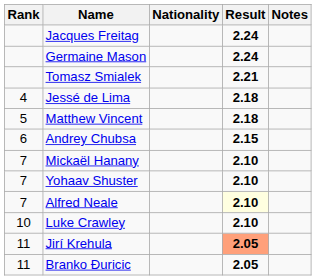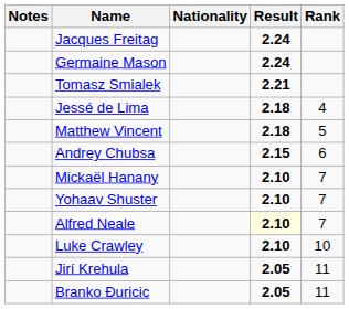 <table class="wikitable sortable" style="text-align:center">
 <tr>
-<th>Rank</th>
+<th>Notes</th>
 <th>Name</th>
 <th>Nationality</th>
 <th>Result</th>
-<th>Notes</th>
+<th>Rank</th>
 </tr>
 <tr>
 <td></td>
 <td align=left><a href='#'>Jacques Freitag</a></td>
 <td align=left></td>
 <td><strong>2.24</strong></td>
 <td></td>
 </tr>
 <tr>
 <td></td>
 <td align=left><a href='#'>Germaine Mason</a></td>
 <td align=left></td>
 <td><strong>2.24</strong></td>
 <td></td>
 </tr>
 <tr>
 <td></td>
 <td align=left><a href='#'>Tomasz Smialek</a></td>
 <td align=left></td>
 <td><strong>2.21</strong></td>
 <td></td>
 </tr>
 <tr>
-<td>4</td>
+<td></td>
 <td align=left><a href='#'>Jessé de Lima</a></td>
 <td align=left></td>
 <td><strong>2.18</strong></td>
-<td></td>
+<td>4</td>
 </tr>
 <tr>
-<td>5</td>
+<td></td>
 <td align=left><a href='#'>Matthew Vincent</a></td>
 <td align=left></td>
 <td><strong>2.18</strong></td>
-<td></td>
+<td>5</td>
 </tr>
 <tr>
-<td>6</td>
+<td></td>
 <td align=left><a href='#'>Andrey Chubsa</a></td>
 <td align=left></td>
 <td><strong>2.15</strong></td>
-<td></td>
+<td>6</td>
 </tr>
 <tr>
-<td>7</td>
+<td></td>
 <td align=left><a href='#'>Mickaël Hanany</a></td>
 <td align=left></td>
 <td><strong>2.10</strong></td>
-<td></td>
+<td>7</td>
 </tr>
 <tr>
-<td>7</td>
+<td></td>
 <td align=left><a href='#'>Yohaav Shuster</a></td>
 <td align=left></td>
 <td><strong>2.10</strong></td>
-<td></td>
+<td>7</td>
 </tr>
 <tr>
-<td>7</td>
+<td></td>
 <td align=left><a href='#'>Alfred Neale</a></td>
 <td align=left></td>
 <td style="background: lightyellow;"><strong>2.10</strong></td>
-<td></td>
+<td>7</td>
 </tr>
 <tr>
-<td>10</td>
+<td></td>
 <td align=left><a href='#'>Luke Crawley</a></td>
 <td align=left></td>
 <td><strong>2.10</strong></td>
-<td></td>
+<td>10</td>
 </tr>
 <tr>
-<td>11</td>
+<td></td>
 <td align=left><a href='#'>Jirí Krehula</a></td>
 <td align=left></td>
-<td style="background: lightsalmon;"><strong>2.05</strong></td>
-<td></td>
+<td><strong>2.05</strong></td>
+<td>11</td>
 </tr>
 <tr>
-<td>11</td>
+<td></td>
 <td align=left><a href='#'>Branko Ðuricic</a></td>
 <td align=left></td>
 <td><strong>2.05</strong></td>
-<td></td>
+<td>11</td>
 </tr>
 </table>
